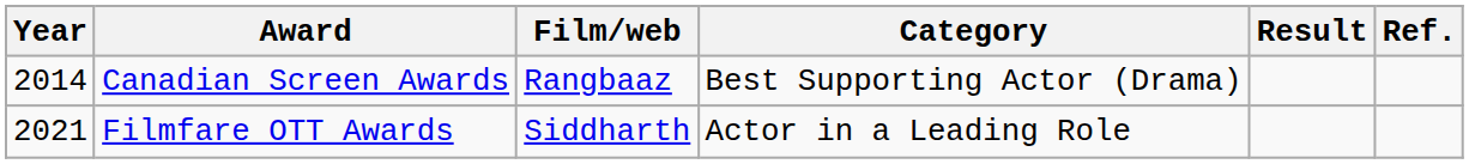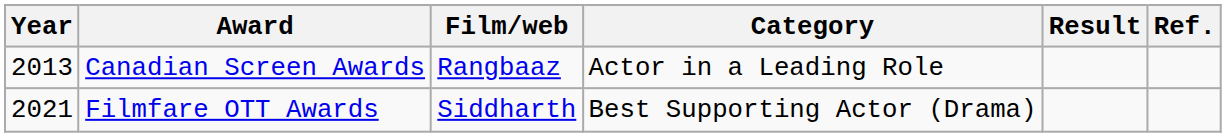 <table class="wikitable">
 <tr>
 <th>Year</th>
 <th>Award</th>
 <th>Film/web</th>
 <th>Category</th>
 <th>Result</th>
 <th>Ref.</th>
 </tr>
 <tr>
-<td>2014</td>
+<td>2013</td>
 <td><a href='#'>Canadian Screen Awards</a></td>
 <td><a href='#'>Rangbaaz</a></td>
-<td>Best Supporting Actor (Drama)</td>
+<td>Actor in a Leading Role</td>
 <td></td>
 <td></td>
 </tr>
 <tr>
 <td>2021</td>
 <td><a href='#'>Filmfare OTT Awards</a></td>
 <td><a href='#'>Siddharth</a></td>
-<td>Actor in a Leading Role</td>
+<td>Best Supporting Actor (Drama)</td>
 <td></td>
 <td></td>
 </tr>
 </table>
